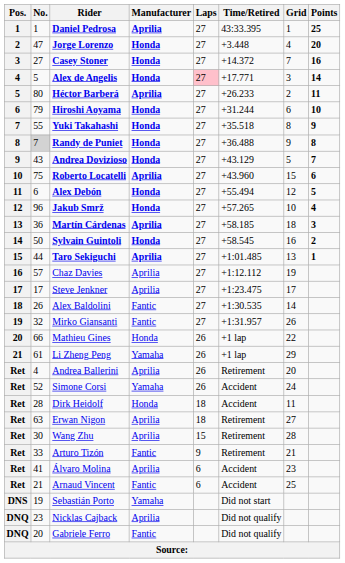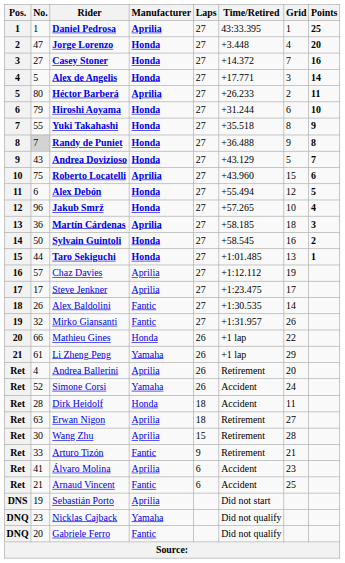 <table class="wikitable" style="font-size: 95%;">
 <tr>
 <th>Pos.</th>
 <th>No.</th>
 <th>Rider</th>
 <th>Manufacturer</th>
 <th>Laps</th>
 <th>Time/Retired</th>
 <th>Grid</th>
 <th>Points</th>
 </tr>
 <tr>
 <th>1</th>
 <td>1</td>
 <td> <strong><a href='#'>Daniel Pedrosa</a></strong></td>
 <td><strong><a href='#'>Aprilia</a></strong></td>
 <td>27</td>
 <td>43:33.395</td>
 <td>1</td>
 <td><strong>25</strong></td>
 </tr>
 <tr>
 <th>2</th>
 <td>47</td>
 <td> <strong><a href='#'>Jorge Lorenzo</a></strong></td>
 <td><strong><a href='#'>Honda</a></strong></td>
 <td>27</td>
 <td>+3.448</td>
 <td>4</td>
 <td><strong>20</strong></td>
 </tr>
 <tr>
 <th>3</th>
 <td>27</td>
 <td> <strong><a href='#'>Casey Stoner</a></strong></td>
 <td><strong><a href='#'>Honda</a></strong></td>
 <td>27</td>
 <td>+14.372</td>
 <td>7</td>
 <td><strong>16</strong></td>
 </tr>
 <tr>
 <th>4</th>
 <td>5</td>
 <td> <strong><a href='#'>Alex de Angelis</a></strong></td>
 <td><strong><a href='#'>Honda</a></strong></td>
-<td style="background: pink;">27</td>
+<td>27</td>
 <td>+17.771</td>
 <td>3</td>
 <td><strong>14</strong></td>
 </tr>
 <tr>
 <th>5</th>
 <td>80</td>
 <td> <strong><a href='#'>Héctor Barberá</a></strong></td>
 <td><strong><a href='#'>Aprilia</a></strong></td>
 <td>27</td>
 <td>+26.233</td>
 <td>2</td>
 <td><strong>11</strong></td>
 </tr>
 <tr>
 <th>6</th>
 <td>79</td>
 <td> <strong><a href='#'>Hiroshi Aoyama</a></strong></td>
 <td><strong><a href='#'>Honda</a></strong></td>
 <td>27</td>
 <td>+31.244</td>
 <td>6</td>
 <td><strong>10</strong></td>
 </tr>
 <tr>
 <th>7</th>
 <td>55</td>
 <td> <strong><a href='#'>Yuki Takahashi</a></strong></td>
 <td><strong><a href='#'>Honda</a></strong></td>
 <td>27</td>
 <td>+35.518</td>
 <td>8</td>
 <td><strong>9</strong></td>
 </tr>
 <tr>
 <th>8</th>
 <td style="background: lightgrey;">7</td>
 <td> <strong><a href='#'>Randy de Puniet</a></strong></td>
 <td><strong><a href='#'>Honda</a></strong></td>
 <td>27</td>
 <td>+36.488</td>
 <td>9</td>
 <td><strong>8</strong></td>
 </tr>
 <tr>
 <th>9</th>
 <td>43</td>
 <td> <strong><a href='#'>Andrea Dovizioso</a></strong></td>
 <td><strong><a href='#'>Honda</a></strong></td>
 <td>27</td>
 <td>+43.129</td>
 <td>5</td>
 <td><strong>7</strong></td>
 </tr>
 <tr>
 <th>10</th>
 <td>75</td>
 <td> <strong><a href='#'>Roberto Locatelli</a></strong></td>
 <td><strong><a href='#'>Aprilia</a></strong></td>
 <td>27</td>
 <td>+43.960</td>
 <td>15</td>
 <td><strong>6</strong></td>
 </tr>
 <tr>
 <th>11</th>
 <td>6</td>
 <td> <strong><a href='#'>Alex Debón</a></strong></td>
 <td><strong><a href='#'>Honda</a></strong></td>
 <td>27</td>
 <td>+55.494</td>
 <td>12</td>
 <td><strong>5</strong></td>
 </tr>
 <tr>
 <th>12</th>
 <td>96</td>
 <td> <strong><a href='#'>Jakub Smrž</a></strong></td>
 <td><strong><a href='#'>Honda</a></strong></td>
 <td>27</td>
 <td>+57.265</td>
 <td>10</td>
 <td><strong>4</strong></td>
 </tr>
 <tr>
 <th>13</th>
 <td>36</td>
 <td> <strong><a href='#'>Martín Cárdenas</a></strong></td>
 <td><strong><a href='#'>Aprilia</a></strong></td>
 <td>27</td>
 <td>+58.185</td>
 <td>18</td>
 <td><strong>3</strong></td>
 </tr>
 <tr>
 <th>14</th>
 <td>50</td>
 <td> <strong><a href='#'>Sylvain Guintoli</a></strong></td>
 <td><strong><a href='#'>Honda</a></strong></td>
 <td>27</td>
 <td>+58.545</td>
 <td>16</td>
 <td><strong>2</strong></td>
 </tr>
 <tr>
 <th>15</th>
 <td>44</td>
 <td> <strong><a href='#'>Taro Sekiguchi</a></strong></td>
-<td><strong><a href='#'>Aprilia</a></strong></td>
+<td><strong><a href='#'>Honda</a></strong></td>
 <td>27</td>
 <td>+1:01.485</td>
 <td>13</td>
 <td><strong>1</strong></td>
 </tr>
 <tr>
 <th>16</th>
 <td>57</td>
 <td> <a href='#'>Chaz Davies</a></td>
 <td><a href='#'>Aprilia</a></td>
 <td>27</td>
 <td>+1:12.112</td>
 <td>19</td>
 <td></td>
 </tr>
 <tr>
 <th>17</th>
 <td>17</td>
 <td> <a href='#'>Steve Jenkner</a></td>
 <td><a href='#'>Aprilia</a></td>
 <td>27</td>
 <td>+1:23.475</td>
 <td>17</td>
 <td></td>
 </tr>
 <tr>
 <th>18</th>
 <td>26</td>
 <td> <a href='#'>Alex Baldolini</a></td>
 <td><a href='#'>Fantic</a></td>
 <td>27</td>
 <td>+1:30.535</td>
 <td>14</td>
 <td></td>
 </tr>
 <tr>
 <th>19</th>
 <td>32</td>
 <td> <a href='#'>Mirko Giansanti</a></td>
 <td><a href='#'>Fantic</a></td>
 <td>27</td>
 <td>+1:31.957</td>
 <td>26</td>
 <td></td>
 </tr>
 <tr>
 <th>20</th>
 <td>66</td>
 <td> <a href='#'>Mathieu Gines</a></td>
 <td><a href='#'>Honda</a></td>
 <td>26</td>
 <td>+1 lap</td>
 <td>22</td>
 <td></td>
 </tr>
 <tr>
 <th>21</th>
 <td>61</td>
 <td> <a href='#'>Li Zheng Peng</a></td>
 <td><a href='#'>Yamaha</a></td>
 <td>26</td>
 <td>+1 lap</td>
 <td>29</td>
 <td></td>
 </tr>
 <tr>
 <th>Ret</th>
 <td>4</td>
 <td> <a href='#'>Andrea Ballerini</a></td>
 <td><a href='#'>Aprilia</a></td>
 <td>26</td>
 <td>Retirement</td>
 <td>20</td>
 <td></td>
 </tr>
 <tr>
 <th>Ret</th>
 <td>52</td>
 <td> <a href='#'>Simone Corsi</a></td>
 <td><a href='#'>Yamaha</a></td>
 <td>26</td>
 <td>Accident</td>
 <td>24</td>
 <td></td>
 </tr>
 <tr>
 <th>Ret</th>
 <td>28</td>
 <td> <a href='#'>Dirk Heidolf</a></td>
 <td><a href='#'>Honda</a></td>
 <td>18</td>
 <td>Accident</td>
 <td>11</td>
 <td></td>
 </tr>
 <tr>
 <th>Ret</th>
 <td>63</td>
 <td> <a href='#'>Erwan Nigon</a></td>
 <td><a href='#'>Aprilia</a></td>
 <td>18</td>
 <td>Retirement</td>
 <td>27</td>
 <td></td>
 </tr>
 <tr>
 <th>Ret</th>
 <td>30</td>
 <td> <a href='#'>Wang Zhu</a></td>
 <td><a href='#'>Aprilia</a></td>
 <td>15</td>
 <td>Retirement</td>
 <td>28</td>
 <td></td>
 </tr>
 <tr>
 <th>Ret</th>
 <td>33</td>
 <td> <a href='#'>Arturo Tizón</a></td>
 <td><a href='#'>Fantic</a></td>
 <td>9</td>
 <td>Retirement</td>
 <td>21</td>
 <td></td>
 </tr>
 <tr>
 <th>Ret</th>
 <td>41</td>
 <td> <a href='#'>Álvaro Molina</a></td>
 <td><a href='#'>Aprilia</a></td>
 <td>6</td>
 <td>Accident</td>
 <td>23</td>
 <td></td>
 </tr>
 <tr>
 <th>Ret</th>
 <td>21</td>
 <td> <a href='#'>Arnaud Vincent</a></td>
 <td><a href='#'>Fantic</a></td>
 <td>6</td>
 <td>Accident</td>
 <td>25</td>
 <td></td>
 </tr>
 <tr>
 <th>DNS</th>
 <td>19</td>
 <td> <a href='#'>Sebastián Porto</a></td>
-<td><a href='#'>Yamaha</a></td>
+<td><a href='#'>Aprilia</a></td>
 <td></td>
 <td>Did not start</td>
 <td></td>
 <td></td>
 </tr>
 <tr>
 <th>DNQ</th>
 <td>23</td>
 <td> <a href='#'>Nicklas Cajback</a></td>
-<td><a href='#'>Aprilia</a></td>
+<td><a href='#'>Yamaha</a></td>
 <td></td>
 <td>Did not qualify</td>
 <td></td>
 <td></td>
 </tr>
 <tr>
 <th>DNQ</th>
 <td>20</td>
 <td> <a href='#'>Gabriele Ferro</a></td>
 <td><a href='#'>Fantic</a></td>
 <td></td>
 <td>Did not qualify</td>
 <td></td>
 <td></td>
 </tr>
 <tr>
 <th colspan=8>Source: </th>
 </tr>
 </table>
